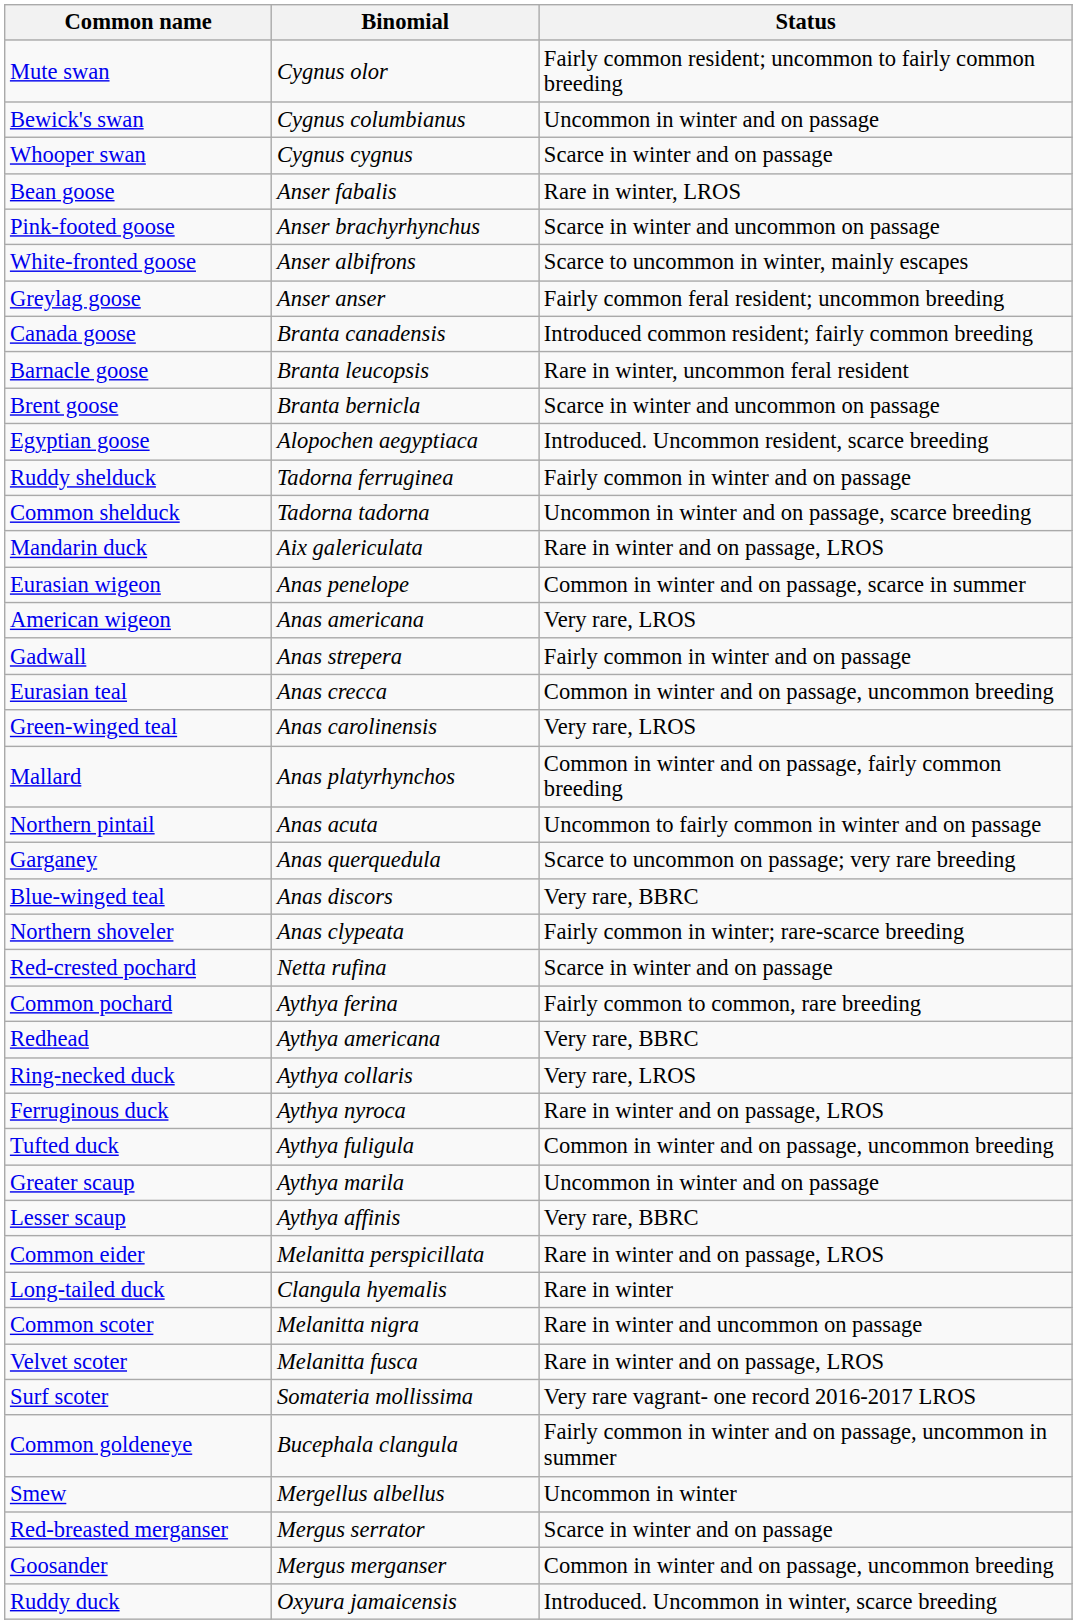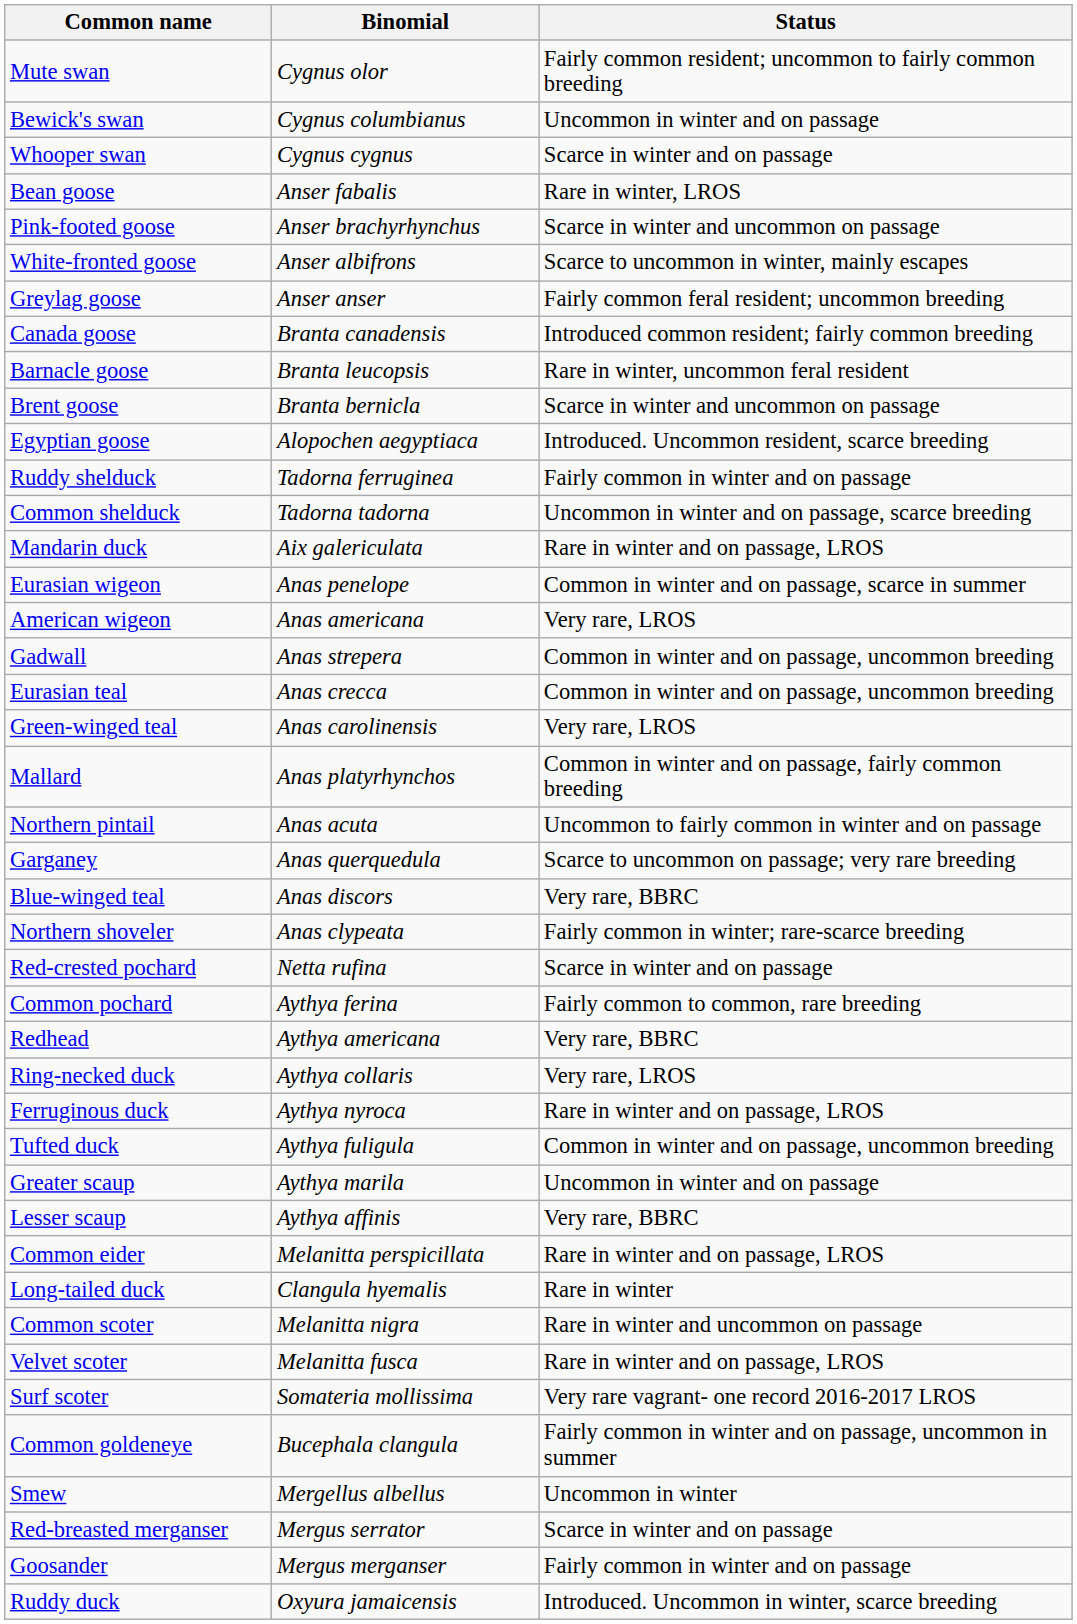 <table width=60% class="wikitable">
 <tr>
 <th width=25%>Common name</th>
 <th width=25%>Binomial</th>
 <th width=50%>Status</th>
 </tr>
 <tr>
 <td><a href='#'>Mute swan</a></td>
 <td><em>Cygnus olor</em></td>
 <td>Fairly common resident; uncommon to fairly common breeding</td>
 </tr>
 <tr>
 <td><a href='#'>Bewick's swan</a></td>
 <td><em>Cygnus columbianus</em></td>
 <td>Uncommon in winter and on passage</td>
 </tr>
 <tr>
 <td><a href='#'>Whooper swan</a></td>
 <td><em>Cygnus cygnus</em></td>
 <td>Scarce in winter and on passage</td>
 </tr>
 <tr>
 <td><a href='#'>Bean goose</a></td>
 <td><em>Anser fabalis</em></td>
 <td>Rare in winter, LROS</td>
 </tr>
 <tr>
 <td><a href='#'>Pink-footed goose</a></td>
 <td><em>Anser brachyrhynchus</em></td>
 <td>Scarce in winter and uncommon on passage</td>
 </tr>
 <tr>
 <td><a href='#'>White-fronted goose</a></td>
 <td><em>Anser albifrons</em></td>
 <td>Scarce to uncommon in winter, mainly escapes</td>
 </tr>
 <tr>
 <td><a href='#'>Greylag goose</a></td>
 <td><em>Anser anser</em></td>
 <td>Fairly common feral resident; uncommon breeding</td>
 </tr>
 <tr>
 <td><a href='#'>Canada goose</a></td>
 <td><em>Branta canadensis</em></td>
 <td>Introduced common resident; fairly common breeding</td>
 </tr>
 <tr>
 <td><a href='#'>Barnacle goose</a></td>
 <td><em>Branta leucopsis</em></td>
 <td>Rare in winter, uncommon feral resident</td>
 </tr>
 <tr>
 <td><a href='#'>Brent goose</a></td>
 <td><em>Branta bernicla</em></td>
 <td>Scarce in winter and uncommon on passage</td>
 </tr>
 <tr>
 <td><a href='#'>Egyptian goose</a></td>
 <td><em>Alopochen aegyptiaca</em></td>
 <td>Introduced. Uncommon resident, scarce breeding</td>
 </tr>
 <tr>
 <td><a href='#'>Ruddy shelduck</a></td>
 <td><em>Tadorna ferruginea</em></td>
 <td>Fairly common in winter and on passage</td>
 </tr>
 <tr>
 <td><a href='#'>Common shelduck</a></td>
 <td><em>Tadorna tadorna</em></td>
 <td>Uncommon in winter and on passage, scarce breeding</td>
 </tr>
 <tr>
 <td><a href='#'>Mandarin duck</a></td>
 <td><em>Aix galericulata</em></td>
 <td>Rare in winter and on passage, LROS</td>
 </tr>
 <tr>
 <td><a href='#'>Eurasian wigeon</a></td>
 <td><em>Anas penelope</em></td>
 <td>Common in winter and on passage, scarce in summer</td>
 </tr>
 <tr>
 <td><a href='#'>American wigeon</a></td>
 <td><em>Anas americana</em></td>
 <td>Very rare, LROS</td>
 </tr>
 <tr>
 <td><a href='#'>Gadwall</a></td>
 <td><em>Anas strepera</em></td>
-<td>Fairly common in winter and on passage</td>
+<td>Common in winter and on passage, uncommon breeding</td>
 </tr>
 <tr>
 <td><a href='#'>Eurasian teal</a></td>
 <td><em>Anas crecca</em></td>
 <td>Common in winter and on passage, uncommon breeding</td>
 </tr>
 <tr>
 <td><a href='#'>Green-winged teal</a></td>
 <td><em>Anas carolinensis</em></td>
 <td>Very rare, LROS</td>
 </tr>
 <tr>
 <td><a href='#'>Mallard</a></td>
 <td><em>Anas platyrhynchos</em></td>
 <td>Common in winter and on passage, fairly common breeding</td>
 </tr>
 <tr>
 <td><a href='#'>Northern pintail</a></td>
 <td><em>Anas acuta</em></td>
 <td>Uncommon to fairly common in winter and on passage</td>
 </tr>
 <tr>
 <td><a href='#'>Garganey</a></td>
 <td><em>Anas querquedula</em></td>
 <td>Scarce to uncommon on passage; very rare breeding</td>
 </tr>
 <tr>
 <td><a href='#'>Blue-winged teal</a></td>
 <td><em>Anas discors</em></td>
 <td>Very rare, BBRC</td>
 </tr>
 <tr>
 <td><a href='#'>Northern shoveler</a></td>
 <td><em>Anas clypeata</em></td>
 <td>Fairly common in winter; rare-scarce breeding</td>
 </tr>
 <tr>
 <td><a href='#'>Red-crested pochard</a></td>
 <td><em>Netta rufina</em></td>
 <td>Scarce in winter and on passage</td>
 </tr>
 <tr>
 <td><a href='#'>Common pochard</a></td>
 <td><em>Aythya ferina</em></td>
 <td>Fairly common to common, rare breeding</td>
 </tr>
 <tr>
 <td><a href='#'>Redhead</a></td>
 <td><em>Aythya americana</em></td>
 <td>Very rare, BBRC</td>
 </tr>
 <tr>
 <td><a href='#'>Ring-necked duck</a></td>
 <td><em>Aythya collaris</em></td>
 <td>Very rare, LROS</td>
 </tr>
 <tr>
 <td><a href='#'>Ferruginous duck</a></td>
 <td><em>Aythya nyroca</em></td>
 <td>Rare in winter and on passage, LROS</td>
 </tr>
 <tr>
 <td><a href='#'>Tufted duck</a></td>
 <td><em>Aythya fuligula</em></td>
 <td>Common in winter and on passage, uncommon breeding</td>
 </tr>
 <tr>
 <td><a href='#'>Greater scaup</a></td>
 <td><em>Aythya marila</em></td>
 <td>Uncommon in winter and on passage</td>
 </tr>
 <tr>
 <td><a href='#'>Lesser scaup</a></td>
 <td><em>Aythya affinis</em></td>
 <td>Very rare, BBRC</td>
 </tr>
 <tr>
 <td><a href='#'>Common eider</a></td>
 <td><em>Melanitta perspicillata</em></td>
 <td>Rare in winter and on passage, LROS</td>
 </tr>
 <tr>
 <td><a href='#'>Long-tailed duck</a></td>
 <td><em>Clangula hyemalis</em></td>
 <td>Rare in winter</td>
 </tr>
 <tr>
 <td><a href='#'>Common scoter</a></td>
 <td><em>Melanitta nigra</em></td>
 <td>Rare in winter and uncommon on passage</td>
 </tr>
 <tr>
 <td><a href='#'>Velvet scoter</a></td>
 <td><em>Melanitta fusca</em></td>
 <td>Rare in winter and on passage, LROS</td>
 </tr>
 <tr>
 <td><a href='#'>Surf scoter</a></td>
 <td><em>Somateria mollissima</em></td>
 <td>Very rare vagrant- one record 2016-2017 LROS</td>
 </tr>
 <tr>
 <td><a href='#'>Common goldeneye</a></td>
 <td><em>Bucephala clangula</em></td>
 <td>Fairly common in winter and on passage, uncommon in summer</td>
 </tr>
 <tr>
 <td><a href='#'>Smew</a></td>
 <td><em>Mergellus albellus</em></td>
 <td>Uncommon in winter</td>
 </tr>
 <tr>
 <td><a href='#'>Red-breasted merganser</a></td>
 <td><em>Mergus serrator</em></td>
 <td>Scarce in winter and on passage</td>
 </tr>
 <tr>
 <td><a href='#'>Goosander</a></td>
 <td><em>Mergus merganser</em></td>
-<td>Common in winter and on passage, uncommon breeding</td>
+<td>Fairly common in winter and on passage</td>
 </tr>
 <tr>
 <td><a href='#'>Ruddy duck</a></td>
 <td><em>Oxyura jamaicensis</em></td>
 <td>Introduced. Uncommon in winter, scarce breeding</td>
 </tr>
 </table>
